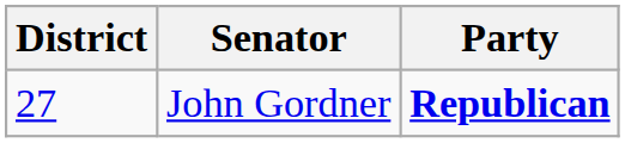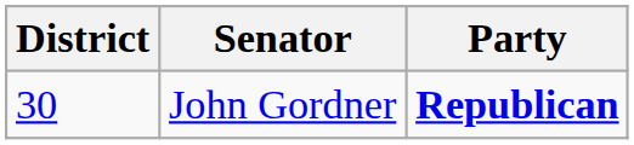 <table class="wikitable">
 <tr>
 <th>District</th>
 <th>Senator</th>
 <th>Party</th>
 </tr>
 <tr>
-<td><a href='#'>27</a></td>
+<td><a href='#'>30</a></td>
 <td><a href='#'>John Gordner</a></td>
 <td><strong><a href='#'>Republican</a></strong></td>
 </tr>
 </table>
